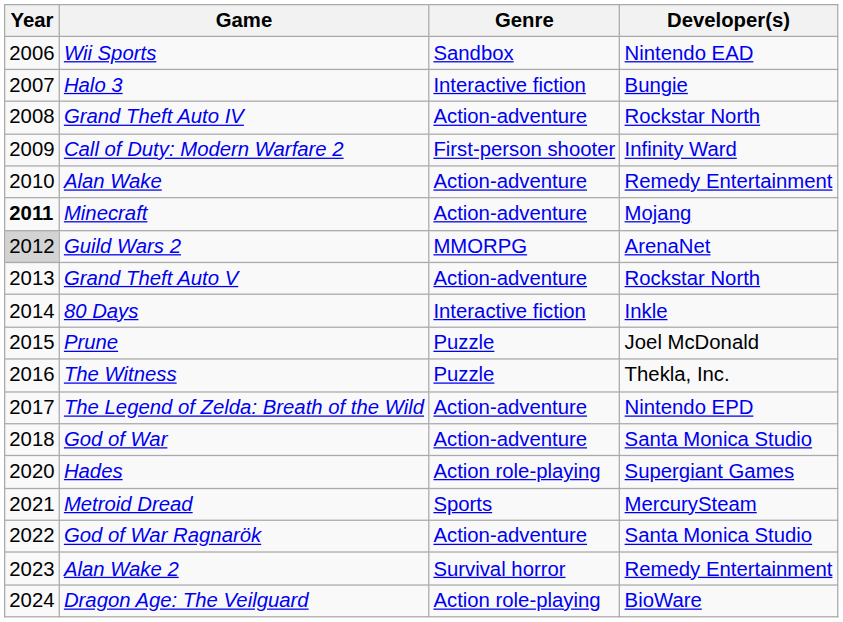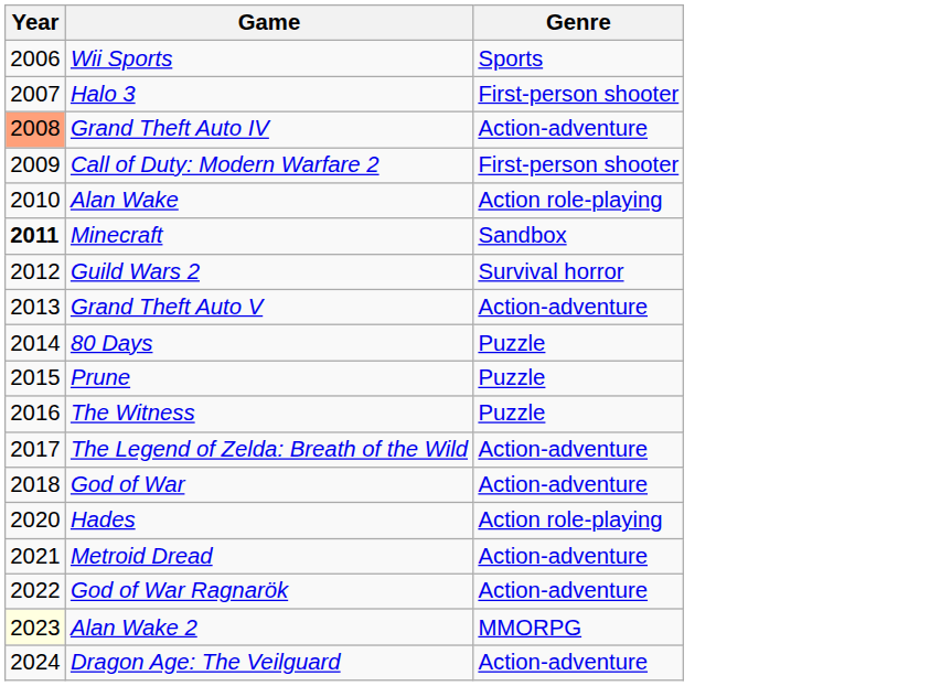 <table class="wikitable">
 <tr>
 <th>Year</th>
 <th>Game</th>
 <th>Genre</th>
-<th>Developer(s)</th>
 </tr>
 <tr>
 <td>2006</td>
 <td><em><a href='#'>Wii Sports</a></em></td>
-<td><a href='#'>Sandbox</a></td>
-<td><a href='#'>Nintendo EAD</a></td>
+<td><a href='#'>Sports</a></td>
 </tr>
 <tr>
 <td>2007</td>
 <td><em><a href='#'>Halo 3</a></em></td>
-<td><a href='#'>Interactive fiction</a></td>
-<td><a href='#'>Bungie</a></td>
+<td><a href='#'>First-person shooter</a></td>
 </tr>
 <tr>
-<td>2008</td>
+<td style="background: lightsalmon;">2008</td>
 <td><em><a href='#'>Grand Theft Auto IV</a></em></td>
 <td><a href='#'>Action-adventure</a></td>
-<td><a href='#'>Rockstar North</a></td>
 </tr>
 <tr>
 <td>2009</td>
 <td><em><a href='#'>Call of Duty: Modern Warfare 2</a></em></td>
 <td><a href='#'>First-person shooter</a></td>
-<td><a href='#'>Infinity Ward</a></td>
 </tr>
 <tr>
 <td>2010</td>
 <td><em><a href='#'>Alan Wake</a></em></td>
-<td><a href='#'>Action-adventure</a></td>
-<td><a href='#'>Remedy Entertainment</a></td>
+<td><a href='#'>Action role-playing</a></td>
 </tr>
 <tr>
 <td><strong>2011</strong></td>
 <td><em><a href='#'>Minecraft</a></em></td>
-<td><a href='#'>Action-adventure</a></td>
-<td><a href='#'>Mojang</a></td>
+<td><a href='#'>Sandbox</a></td>
 </tr>
 <tr>
-<td style="background: lightgrey;">2012</td>
+<td>2012</td>
 <td><em><a href='#'>Guild Wars 2</a></em></td>
-<td><a href='#'>MMORPG</a></td>
-<td><a href='#'>ArenaNet</a></td>
+<td><a href='#'>Survival horror</a></td>
 </tr>
 <tr>
 <td>2013</td>
 <td><em><a href='#'>Grand Theft Auto V</a></em></td>
 <td><a href='#'>Action-adventure</a></td>
-<td><a href='#'>Rockstar North</a></td>
 </tr>
 <tr>
 <td>2014</td>
 <td><em><a href='#'>80 Days</a></em></td>
-<td><a href='#'>Interactive fiction</a></td>
-<td><a href='#'>Inkle</a></td>
+<td><a href='#'>Puzzle</a></td>
 </tr>
 <tr>
 <td>2015</td>
 <td><em><a href='#'>Prune</a></em></td>
 <td><a href='#'>Puzzle</a></td>
-<td>Joel McDonald</td>
 </tr>
 <tr>
 <td>2016</td>
 <td><em><a href='#'>The Witness</a></em></td>
 <td><a href='#'>Puzzle</a></td>
-<td>Thekla, Inc.</td>
 </tr>
 <tr>
 <td>2017</td>
 <td><em><a href='#'>The Legend of Zelda: Breath of the Wild</a></em></td>
 <td><a href='#'>Action-adventure</a></td>
-<td><a href='#'>Nintendo EPD</a></td>
 </tr>
 <tr>
 <td>2018</td>
 <td><em><a href='#'>God of War</a></em></td>
 <td><a href='#'>Action-adventure</a></td>
-<td><a href='#'>Santa Monica Studio</a></td>
 </tr>
 <tr>
 <td>2020</td>
 <td><em><a href='#'>Hades</a></em></td>
 <td><a href='#'>Action role-playing</a></td>
-<td><a href='#'>Supergiant Games</a></td>
 </tr>
 <tr>
 <td>2021</td>
 <td><em><a href='#'>Metroid Dread</a></em></td>
-<td><a href='#'>Sports</a></td>
-<td><a href='#'>MercurySteam</a></td>
+<td><a href='#'>Action-adventure</a></td>
 </tr>
 <tr>
 <td>2022</td>
 <td><em><a href='#'>God of War Ragnarök</a></em></td>
 <td><a href='#'>Action-adventure</a></td>
-<td><a href='#'>Santa Monica Studio</a></td>
 </tr>
 <tr>
-<td>2023</td>
+<td style="background: lightyellow;">2023</td>
 <td><em><a href='#'>Alan Wake 2</a></em></td>
-<td><a href='#'>Survival horror</a></td>
-<td><a href='#'>Remedy Entertainment</a></td>
+<td><a href='#'>MMORPG</a></td>
 </tr>
 <tr>
 <td>2024</td>
 <td><em><a href='#'>Dragon Age: The Veilguard</a></em></td>
-<td><a href='#'>Action role-playing</a></td>
-<td><a href='#'>BioWare</a></td>
+<td><a href='#'>Action-adventure</a></td>
 </tr>
 </table>
